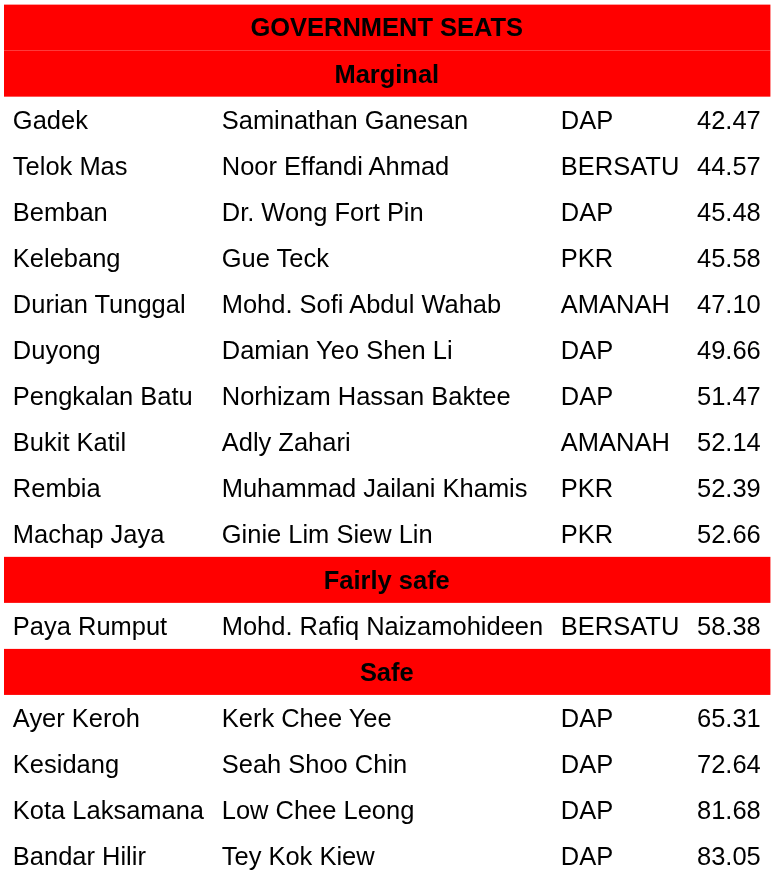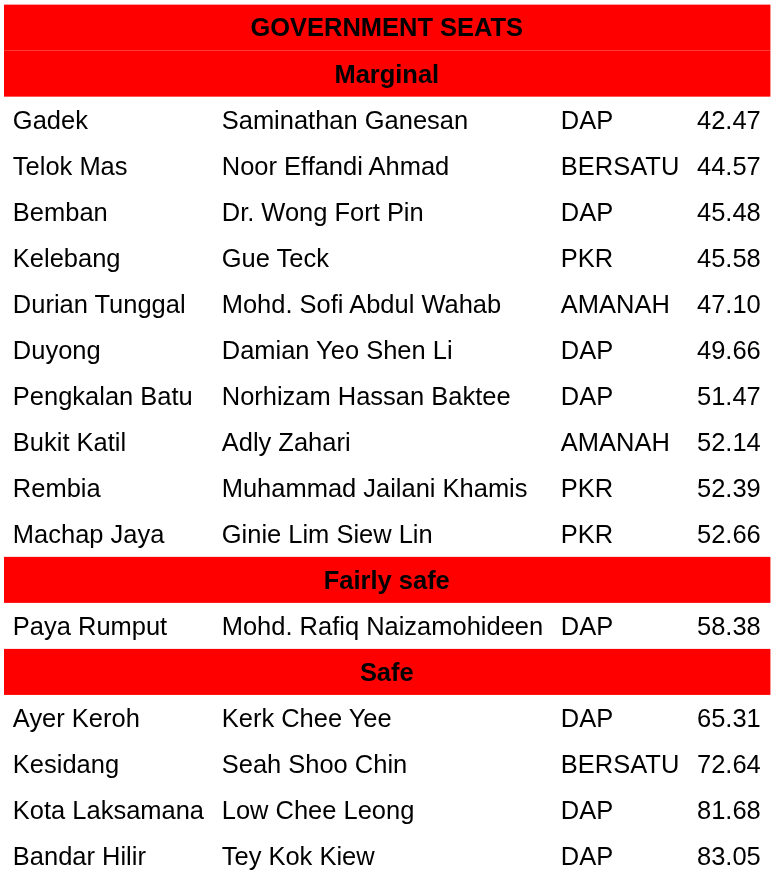 <table class="toccolours" cellpadding="5" cellspacing="0" style="float:left; margin-right:.5em; margin-top:.4em; font-size:90%;">
 <tr>
 <td colspan="4"  style="text-align:center; background:red;"><span><strong>GOVERNMENT SEATS</strong></span></td>
 </tr>
 <tr>
 <td colspan="4"  style="text-align:center; background:red;"><span><strong>Marginal</strong></span></td>
 </tr>
 <tr>
 <td>Gadek</td>
 <td>Saminathan Ganesan</td>
 <td>DAP</td>
 <td style="text-align:center;">42.47</td>
 </tr>
 <tr>
 <td>Telok Mas</td>
 <td>Noor Effandi Ahmad</td>
 <td>BERSATU</td>
 <td style="text-align:center;">44.57</td>
 </tr>
 <tr>
 <td>Bemban</td>
 <td>Dr. Wong Fort Pin</td>
 <td>DAP</td>
 <td style="text-align:center;">45.48</td>
 </tr>
 <tr>
 <td>Kelebang</td>
 <td>Gue Teck</td>
 <td>PKR</td>
 <td style="text-align:center;">45.58</td>
 </tr>
 <tr>
 <td>Durian Tunggal</td>
 <td>Mohd. Sofi Abdul Wahab</td>
 <td>AMANAH</td>
 <td style="text-align:center;">47.10</td>
 </tr>
 <tr>
 <td>Duyong</td>
 <td>Damian Yeo Shen Li</td>
 <td>DAP</td>
 <td style="text-align:center;">49.66</td>
 </tr>
 <tr>
 <td>Pengkalan Batu</td>
 <td>Norhizam Hassan Baktee</td>
 <td>DAP</td>
 <td style="text-align:center;">51.47</td>
 </tr>
 <tr>
 <td>Bukit Katil</td>
 <td>Adly Zahari</td>
 <td>AMANAH</td>
 <td style="text-align:center;">52.14</td>
 </tr>
 <tr>
 <td>Rembia</td>
 <td>Muhammad Jailani Khamis</td>
 <td>PKR</td>
 <td style="text-align:center;">52.39</td>
 </tr>
 <tr>
 <td>Machap Jaya</td>
 <td>Ginie Lim Siew Lin</td>
 <td>PKR</td>
 <td style="text-align:center;">52.66</td>
 </tr>
 <tr>
 <td colspan="4"  style="text-align:center; background:red;"><span><strong>Fairly safe</strong></span></td>
 </tr>
 <tr>
 <td>Paya Rumput</td>
 <td>Mohd. Rafiq Naizamohideen</td>
-<td>BERSATU</td>
+<td>DAP</td>
 <td style="text-align:center;">58.38</td>
 </tr>
 <tr>
 <td colspan="4"  style="text-align:center; background:red;"><span><strong>Safe</strong></span></td>
 </tr>
 <tr>
 <td>Ayer Keroh</td>
 <td>Kerk Chee Yee</td>
 <td>DAP</td>
 <td style="text-align:center;">65.31</td>
 </tr>
 <tr>
 <td>Kesidang</td>
 <td>Seah Shoo Chin</td>
-<td>DAP</td>
+<td>BERSATU</td>
 <td style="text-align:center;">72.64</td>
 </tr>
 <tr>
 <td>Kota Laksamana</td>
 <td>Low Chee Leong</td>
 <td>DAP</td>
 <td style="text-align:center;">81.68</td>
 </tr>
 <tr>
 <td>Bandar Hilir</td>
 <td>Tey Kok Kiew</td>
 <td>DAP</td>
 <td style="text-align:center;">83.05</td>
 </tr>
 </table>
